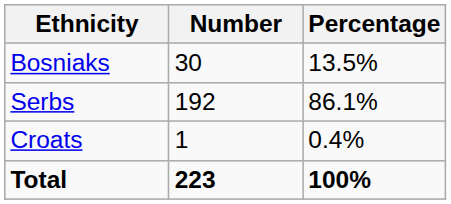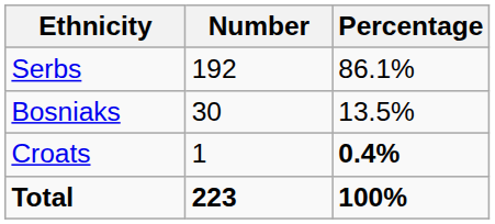 <table class="wikitable">
 <tr>
 <th width="100px">Ethnicity</th>
 <th width="80px">Number</th>
 <th width="80px">Percentage</th>
 </tr>
 <tr>
+<td><a href='#'>Serbs</a></td>
+<td>192</td>
+<td>86.1%</td>
+</tr>
+<tr>
 <td><a href='#'>Bosniaks</a></td>
 <td>30</td>
 <td>13.5%</td>
 </tr>
 <tr>
-<td><a href='#'>Serbs</a></td>
-<td>192</td>
-<td>86.1%</td>
-</tr>
-<tr>
 <td><a href='#'>Croats</a></td>
 <td>1</td>
-<td>0.4%</td>
+<td><strong>0.4%</strong></td>
 </tr>
 <tr>
 <td><strong>Total</strong></td>
 <td><strong>223</strong></td>
 <td><strong>100%</strong></td>
 </tr>
 </table>
